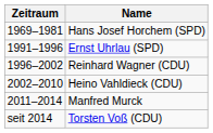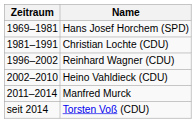 <table class="wikitable">
 <tr>
 <th>Zeitraum</th>
 <th>Name</th>
 </tr>
 <tr>
 <td>1969–1981</td>
 <td>Hans Josef Horchem (SPD)</td>
 </tr>
 <tr>
-<td>1991–1996</td>
-<td><a href='#'>Ernst Uhrlau</a> (SPD)</td>
+<td>1981–1991</td>
+<td>Christian Lochte (CDU)</td>
 </tr>
 <tr>
 <td>1996–2002</td>
 <td>Reinhard Wagner (CDU)</td>
 </tr>
 <tr>
 <td>2002–2010</td>
 <td>Heino Vahldieck (CDU)</td>
 </tr>
 <tr>
 <td>2011–2014</td>
 <td>Manfred Murck</td>
 </tr>
 <tr>
 <td>seit 2014</td>
 <td><a href='#'>Torsten Voß</a> (CDU)</td>
 </tr>
 </table>
